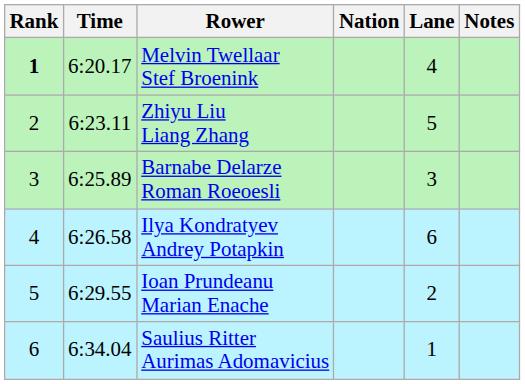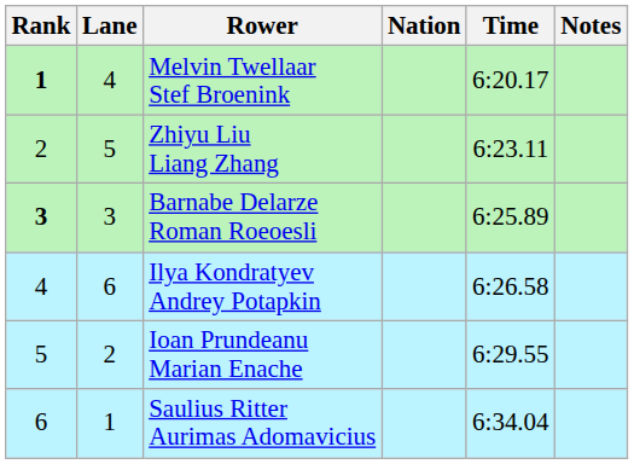 <table class="wikitable sortable" style="text-align:center">
 <tr>
 <th>Rank</th>
-<th>Time</th>
+<th>Lane</th>
 <th>Rower</th>
 <th>Nation</th>
-<th>Lane</th>
+<th>Time</th>
 <th>Notes</th>
 </tr>
 <tr bgcolor=bbf3bb>
 <td><strong>1</strong></td>
-<td>6:20.17</td>
+<td>4</td>
 <td align="left"><a href='#'>Melvin Twellaar</a><br><a href='#'>Stef Broenink</a></td>
 <td align="left"></td>
-<td>4</td>
+<td>6:20.17</td>
 <td></td>
 </tr>
 <tr bgcolor=bbf3bb>
 <td>2</td>
-<td>6:23.11</td>
+<td>5</td>
 <td align="left"><a href='#'>Zhiyu Liu</a><br><a href='#'>Liang Zhang</a></td>
 <td align="left"></td>
-<td>5</td>
+<td>6:23.11</td>
 <td></td>
 </tr>
 <tr bgcolor=bbf3bb>
+<td><strong>3</strong></td>
 <td>3</td>
-<td>6:25.89</td>
 <td align="left"><a href='#'>Barnabe Delarze</a><br><a href='#'>Roman Roeoesli</a></td>
 <td align="left"></td>
-<td>3</td>
+<td>6:25.89</td>
 <td></td>
 </tr>
 <tr bgcolor=bbf3ff>
 <td>4</td>
-<td>6:26.58</td>
+<td>6</td>
 <td align="left"><a href='#'>Ilya Kondratyev</a><br><a href='#'>Andrey Potapkin</a></td>
 <td align="left"></td>
-<td>6</td>
+<td>6:26.58</td>
 <td></td>
 </tr>
 <tr bgcolor=bbf3ff>
 <td>5</td>
-<td>6:29.55</td>
+<td>2</td>
 <td align="left"><a href='#'>Ioan Prundeanu</a><br><a href='#'>Marian Enache</a></td>
 <td align="left"></td>
-<td>2</td>
+<td>6:29.55</td>
 <td></td>
 </tr>
 <tr bgcolor=bbf3ff>
 <td>6</td>
-<td>6:34.04</td>
+<td>1</td>
 <td align="left"><a href='#'>Saulius Ritter</a><br><a href='#'>Aurimas Adomavicius</a></td>
 <td align="left"></td>
-<td>1</td>
+<td>6:34.04</td>
 <td></td>
 </tr>
 </table>
